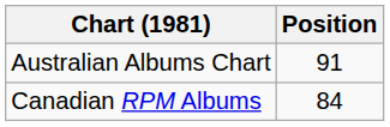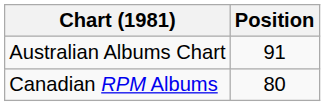 <table class="wikitable sortable" style="text-align:center;">
 <tr>
 <th scope="col">Chart (1981)</th>
 <th scope="col">Position</th>
 </tr>
 <tr>
 <td scope="row" align="left">Australian Albums Chart</td>
 <td>91</td>
 </tr>
 <tr>
 <td scope="row" align="left">Canadian <a href='#'><em>RPM</em> Albums</a></td>
-<td>84</td>
+<td>80</td>
 </tr>
 </table>
